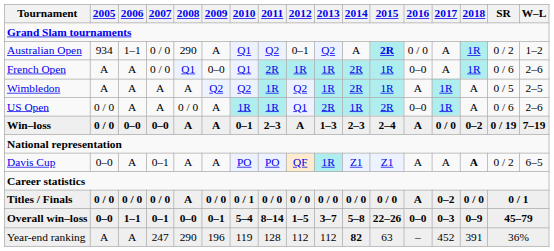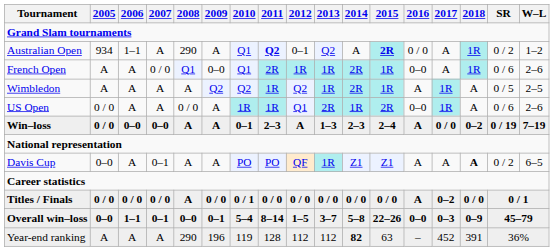 <table class=wikitable style=text-align:center;font-size:96%>
 <tr>
 <th>Tournament</th>
 <th><a href='#'>2005</a></th>
 <th><a href='#'>2006</a></th>
 <th><a href='#'>2007</a></th>
 <th><a href='#'>2008</a></th>
 <th><a href='#'>2009</a></th>
 <th><a href='#'>2010</a></th>
 <th><a href='#'>2011</a></th>
 <th><a href='#'>2012</a></th>
 <th><a href='#'>2013</a></th>
 <th><a href='#'>2014</a></th>
 <th><a href='#'>2015</a></th>
 <th><a href='#'>2016</a></th>
 <th><a href='#'>2017</a></th>
 <th><a href='#'>2018</a></th>
 <th>SR</th>
 <th>W–L</th>
 </tr>
 <tr>
 <td colspan=17 align=left><strong><a href='#'>Grand Slam tournaments</a></strong></td>
 </tr>
 <tr>
 <td align=left><a href='#'>Australian Open</a></td>
 <td>934</td>
 <td>1–1</td>
-<td>0 / 0</td>
+<td>A</td>
 <td>290</td>
 <td>A</td>
 <td bgcolor=ecf2ff><a href='#'>Q1</a></td>
-<td bgcolor=ecf2ff><a href='#'>Q2</a></td>
+<td bgcolor=ecf2ff><strong><a href='#'>Q2</a></strong></td>
 <td>0–1</td>
 <td bgcolor=ecf2ff><a href='#'>Q2</a></td>
 <td>A</td>
 <td bgcolor=afeeee><strong><a href='#'>2R</a></strong></td>
 <td>0 / 0</td>
 <td>A</td>
 <td bgcolor=afeeee><a href='#'>1R</a></td>
 <td>0 / 2</td>
 <td>1–2</td>
 </tr>
 <tr>
 <td align=left><a href='#'>French Open</a></td>
 <td>A</td>
 <td>A</td>
 <td>0 / 0</td>
 <td bgcolor=ecf2ff><a href='#'>Q1</a></td>
 <td>0–0</td>
 <td bgcolor=ecf2ff><a href='#'>Q1</a></td>
 <td bgcolor=afeeee><a href='#'>2R</a></td>
 <td bgcolor=afeeee><a href='#'>1R</a></td>
 <td bgcolor=afeeee><a href='#'>1R</a></td>
 <td bgcolor=afeeee><a href='#'>2R</a></td>
 <td bgcolor=afeeee><a href='#'>1R</a></td>
 <td>0–0</td>
 <td>A</td>
 <td bgcolor=afeeee><a href='#'>1R</a></td>
 <td>0 / 6</td>
 <td>2–6</td>
 </tr>
 <tr>
 <td align=left><a href='#'>Wimbledon</a></td>
 <td>A</td>
 <td>A</td>
 <td>A</td>
 <td>A</td>
 <td bgcolor=ecf2ff><a href='#'>Q2</a></td>
 <td bgcolor=ecf2ff><a href='#'>Q2</a></td>
 <td bgcolor=afeeee><a href='#'>1R</a></td>
 <td bgcolor=ecf2ff><a href='#'>Q2</a></td>
 <td bgcolor=afeeee><a href='#'>1R</a></td>
 <td bgcolor=afeeee><a href='#'>2R</a></td>
 <td bgcolor=afeeee><a href='#'>1R</a></td>
 <td>A</td>
 <td bgcolor=afeeee><a href='#'>1R</a></td>
 <td>A</td>
 <td>0 / 5</td>
 <td>2–5</td>
 </tr>
 <tr>
 <td align=left><a href='#'>US Open</a></td>
 <td>0 / 0</td>
 <td>A</td>
 <td>A</td>
 <td>0 / 0</td>
 <td>A</td>
 <td bgcolor=afeeee><a href='#'>1R</a></td>
 <td bgcolor=afeeee><a href='#'>1R</a></td>
 <td bgcolor=ecf2ff><a href='#'>Q1</a></td>
 <td bgcolor=afeeee><a href='#'>2R</a></td>
 <td bgcolor=afeeee><a href='#'>1R</a></td>
 <td bgcolor=afeeee><a href='#'>2R</a></td>
 <td>0–0</td>
 <td bgcolor=afeeee><a href='#'>1R</a></td>
 <td>A</td>
 <td>0 / 6</td>
 <td>2–6</td>
 </tr>
 <tr style="font-weight:bold; background:#efefef;">
 <td style=text-align:left>Win–loss</td>
 <td>0 / 0</td>
 <td>0–0</td>
 <td>0–0</td>
 <td>A</td>
 <td>A</td>
 <td>0–1</td>
 <td>2–3</td>
 <td>A</td>
 <td>1–3</td>
 <td>2–3</td>
 <td>2–4</td>
 <td>A</td>
 <td>0 / 0</td>
 <td>0–2</td>
 <td>0 / 19</td>
 <td>7–19</td>
 </tr>
 <tr>
 <td colspan="17" align="left"><strong>National representation</strong></td>
 </tr>
 <tr>
 <td align="left"><a href='#'>Davis Cup</a></td>
 <td>0–0</td>
 <td>A</td>
 <td>0–1</td>
 <td>A</td>
 <td>A</td>
 <td bgcolor=ecf2ff><a href='#'>PO</a></td>
 <td bgcolor=ecf2ff><a href='#'>PO</a></td>
 <td bgcolor=ffebcd><a href='#'>QF</a></td>
 <td bgcolor=afeeee><a href='#'>1R</a></td>
 <td bgcolor=ecf2ff><a href='#'>Z1</a></td>
 <td bgcolor=ecf2ff><a href='#'>Z1</a></td>
 <td>A</td>
 <td>A</td>
 <td><strong>A</strong></td>
 <td>0 / 2</td>
 <td>6–5</td>
 </tr>
 <tr>
 <td colspan="17" align="left"><strong>Career statistics</strong></td>
 </tr>
 <tr style="font-weight:bold; background:#efefef;">
 <td style=text-align:left>Titles / Finals</td>
 <td>0 / 0</td>
 <td>0 / 0</td>
 <td>0 / 0</td>
 <td>A</td>
 <td>0 / 0</td>
 <td>0 / 1</td>
 <td>0 / 0</td>
 <td>0 / 0</td>
 <td>0 / 0</td>
 <td>0 / 0</td>
 <td>0 / 0</td>
 <td>A</td>
 <td>0–2</td>
 <td>0 / 0</td>
 <td colspan=2>0 / 1</td>
 </tr>
 <tr style="font-weight:bold; background:#efefef;">
 <td style=text-align:left>Overall win–loss</td>
 <td>0–0</td>
 <td>1–1</td>
 <td>0–1</td>
 <td>0–0</td>
 <td>0–1</td>
 <td>5–4</td>
 <td>8–14</td>
 <td>1–5</td>
 <td>3–7</td>
 <td>5–8</td>
 <td>22–26</td>
 <td>0–0</td>
 <td>0–3</td>
 <td>0–9</td>
 <td colspan=2>45–79</td>
 </tr>
 <tr bgcolor=efefef>
 <td style=text-align:left>Year-end ranking</td>
 <td>A</td>
 <td>A</td>
-<td>247</td>
+<td>A</td>
 <td>290</td>
 <td>196</td>
 <td>119</td>
 <td>128</td>
 <td>112</td>
 <td>112</td>
 <td><strong>82</strong></td>
 <td>63</td>
 <td>–</td>
 <td>452</td>
 <td>391</td>
 <td colspan=2>36%</td>
 </tr>
 </table>
